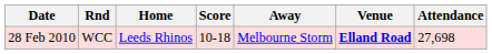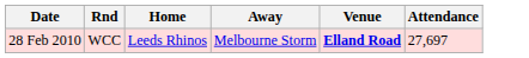 <table class="wikitable" style="font-size:85%;">
 <tr>
 <th>Date</th>
 <th>Rnd</th>
 <th>Home</th>
-<th>Score</th>
 <th>Away</th>
 <th>Venue</th>
 <th>Attendance</th>
 </tr>
 <tr style="background:#ffdddd;" width=20 | >
 <td>28 Feb 2010</td>
 <td>WCC</td>
 <td> <a href='#'>Leeds Rhinos</a></td>
-<td>10-18</td>
 <td> <a href='#'>Melbourne Storm</a></td>
 <td><strong><a href='#'>Elland Road</a></strong></td>
-<td>27,698</td>
+<td>27,697</td>
 </tr>
 </table>
